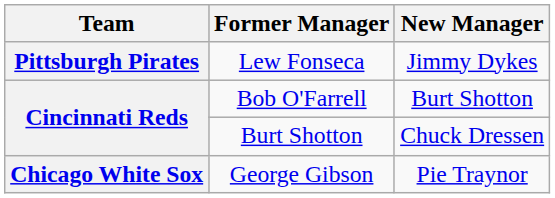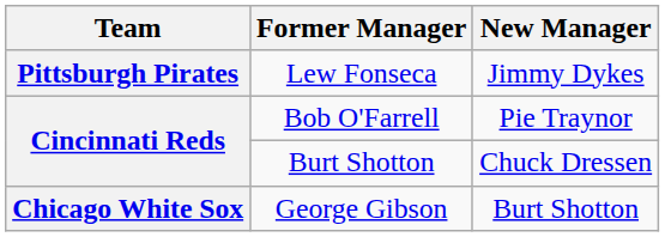 <table class="wikitable plainrowheaders" style="text-align:center;">
 <tr>
 <th>Team</th>
 <th>Former Manager</th>
 <th>New Manager</th>
 </tr>
 <tr>
 <th scope="row" style="text-align:center;"><a href='#'>Pittsburgh Pirates</a></th>
 <td><a href='#'>Lew Fonseca</a></td>
 <td><a href='#'>Jimmy Dykes</a></td>
 </tr>
 <tr>
 <th rowspan="2" scope="row" style="text-align:center;"><a href='#'>Cincinnati Reds</a></th>
 <td><a href='#'>Bob O'Farrell</a></td>
-<td><a href='#'>Burt Shotton</a></td>
+<td><a href='#'>Pie Traynor</a></td>
 </tr>
 <tr>
 <td><a href='#'>Burt Shotton</a></td>
 <td><a href='#'>Chuck Dressen</a></td>
 </tr>
 <tr>
 <th scope="row" style="text-align:center;"><a href='#'>Chicago White Sox</a></th>
 <td><a href='#'>George Gibson</a></td>
-<td><a href='#'>Pie Traynor</a></td>
+<td><a href='#'>Burt Shotton</a></td>
 </tr>
 </table>
